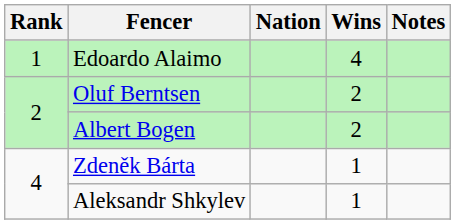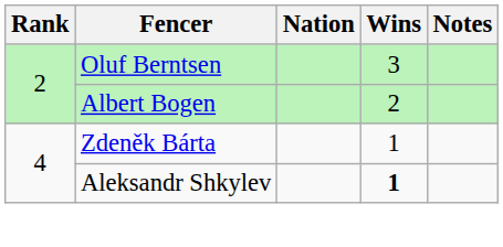 <table class="wikitable sortable" style="text-align:center">
 <tr>
 <th>Rank</th>
 <th>Fencer</th>
 <th>Nation</th>
 <th>Wins</th>
 <th>Notes</th>
 </tr>
 <tr bgcolor=bbf3bb>
-<td>1</td>
-<td align=left>Edoardo Alaimo</td>
-<td align=left></td>
-<td>4</td>
-<td></td>
-</tr>
-<tr bgcolor=bbf3bb>
 <td rowspan=2>2</td>
 <td align=left><a href='#'>Oluf Berntsen</a></td>
 <td align=left></td>
-<td>2</td>
+<td>3</td>
 <td></td>
 </tr>
 <tr bgcolor=bbf3bb>
 <td align=left><a href='#'>Albert Bogen</a></td>
 <td align=left></td>
 <td>2</td>
 <td></td>
 </tr>
 <tr>
 <td rowspan=2>4</td>
 <td align=left><a href='#'>Zdeněk Bárta</a></td>
 <td align=left></td>
 <td>1</td>
 <td></td>
 </tr>
 <tr>
 <td align=left>Aleksandr Shkylev</td>
 <td align=left></td>
-<td>1</td>
+<td><strong>1</strong></td>
 <td></td>
 </tr>
 </table>
